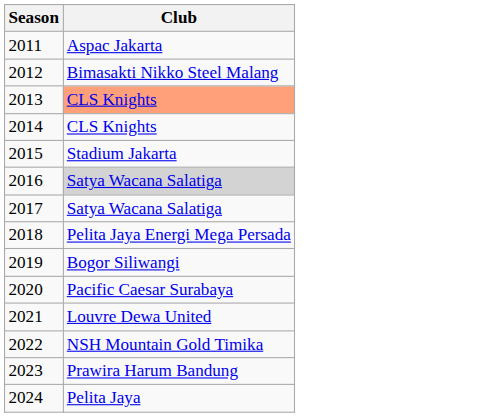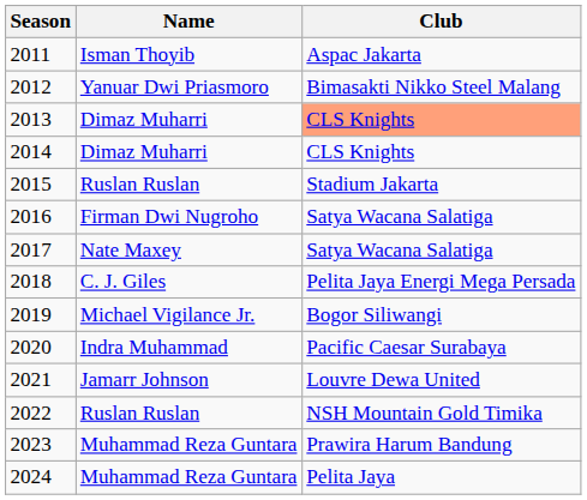 <table class="wikitable">
 <tr>
 <th>Season</th>
+<th>Name</th>
 <th>Club</th>
 </tr>
 <tr>
 <td>2011</td>
+<td> <a href='#'>Isman Thoyib</a></td>
 <td><a href='#'>Aspac Jakarta</a></td>
 </tr>
 <tr>
 <td>2012</td>
+<td> <a href='#'>Yanuar Dwi Priasmoro</a></td>
 <td><a href='#'>Bimasakti Nikko Steel Malang</a></td>
 </tr>
 <tr>
 <td>2013</td>
+<td> <a href='#'>Dimaz Muharri</a></td>
 <td style="background: lightsalmon;"><a href='#'>CLS Knights</a></td>
 </tr>
 <tr>
 <td>2014</td>
+<td> <a href='#'>Dimaz Muharri</a></td>
 <td><a href='#'>CLS Knights</a></td>
 </tr>
 <tr>
 <td>2015</td>
+<td> <a href='#'>Ruslan Ruslan</a></td>
 <td><a href='#'>Stadium Jakarta</a></td>
 </tr>
 <tr>
 <td>2016</td>
-<td style="background: lightgrey;"><a href='#'>Satya Wacana Salatiga</a></td>
+<td> <a href='#'>Firman Dwi Nugroho</a></td>
+<td><a href='#'>Satya Wacana Salatiga</a></td>
 </tr>
 <tr>
 <td>2017</td>
+<td> <a href='#'>Nate Maxey</a></td>
 <td><a href='#'>Satya Wacana Salatiga</a></td>
 </tr>
 <tr>
 <td>2018</td>
+<td> <a href='#'>C. J. Giles</a></td>
 <td><a href='#'>Pelita Jaya Energi Mega Persada</a></td>
 </tr>
 <tr>
 <td>2019</td>
+<td> <a href='#'>Michael Vigilance Jr.</a></td>
 <td><a href='#'>Bogor Siliwangi</a></td>
 </tr>
 <tr>
 <td>2020</td>
+<td> <a href='#'>Indra Muhammad</a></td>
 <td><a href='#'>Pacific Caesar Surabaya</a></td>
 </tr>
 <tr>
 <td>2021</td>
+<td> <a href='#'>Jamarr Johnson</a></td>
 <td><a href='#'>Louvre Dewa United</a></td>
 </tr>
 <tr>
 <td>2022</td>
+<td> <a href='#'>Ruslan Ruslan</a></td>
 <td><a href='#'>NSH Mountain Gold Timika</a></td>
 </tr>
 <tr>
 <td>2023</td>
+<td> <a href='#'>Muhammad Reza Guntara</a></td>
 <td><a href='#'>Prawira Harum Bandung</a></td>
 </tr>
 <tr>
 <td>2024</td>
+<td> <a href='#'>Muhammad Reza Guntara</a></td>
 <td><a href='#'>Pelita Jaya</a></td>
 </tr>
 </table>
